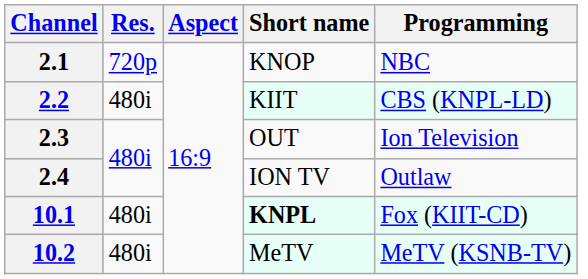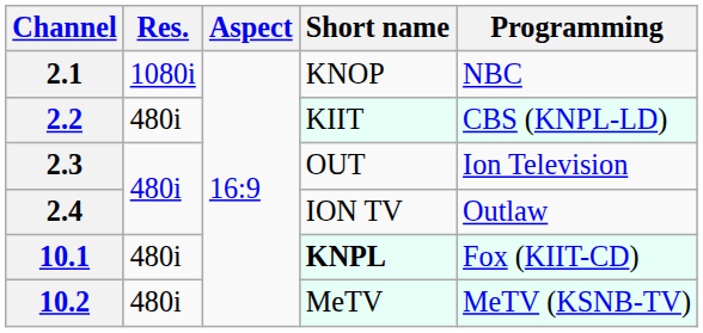 <table class="wikitable">
 <tr>
 <th scope = "col"><a href='#'>Channel</a></th>
 <th scope = "col"><a href='#'>Res.</a></th>
 <th scope = "col"><a href='#'>Aspect</a></th>
 <th scope = "col">Short name</th>
 <th scope = "col">Programming</th>
 </tr>
 <tr>
 <th scope = "row">2.1</th>
-<td><a href='#'>720p</a></td>
+<td><a href='#'>1080i</a></td>
 <td rowspan="6"><a href='#'>16:9</a></td>
 <td>KNOP</td>
 <td><a href='#'>NBC</a></td>
 </tr>
 <tr>
 <th scope = "row"><a href='#'>2.2</a></th>
 <td>480i</td>
 <td style="background-color: #E6FFF7;">KIIT</td>
 <td style="background-color: #E6FFF7;"><a href='#'>CBS</a> (<a href='#'>KNPL-LD</a>)</td>
 </tr>
 <tr>
 <th scope = "row">2.3</th>
 <td rowspan="2"><a href='#'>480i</a></td>
 <td>OUT</td>
 <td><a href='#'>Ion Television</a></td>
 </tr>
 <tr>
 <th scope = "row">2.4</th>
 <td>ION TV</td>
 <td><a href='#'>Outlaw</a></td>
 </tr>
 <tr>
 <th scope = "row"><a href='#'>10.1</a></th>
 <td>480i</td>
 <td style="background-color: #E6FFF7;"><strong>KNPL</strong></td>
 <td style="background-color: #E6FFF7;"><a href='#'>Fox</a> (<a href='#'>KIIT-CD</a>)</td>
 </tr>
 <tr>
 <th scope = "row"><a href='#'>10.2</a></th>
 <td>480i</td>
 <td style="background-color: #E6FFF7;">MeTV</td>
 <td style="background-color: #E6FFF7;"><a href='#'>MeTV</a> (<a href='#'>KSNB-TV</a>)</td>
 </tr>
 </table>
